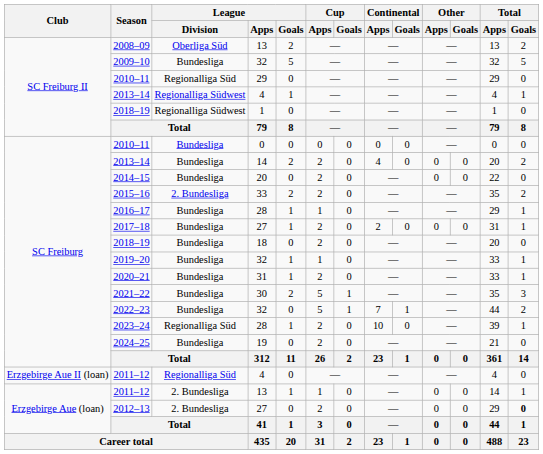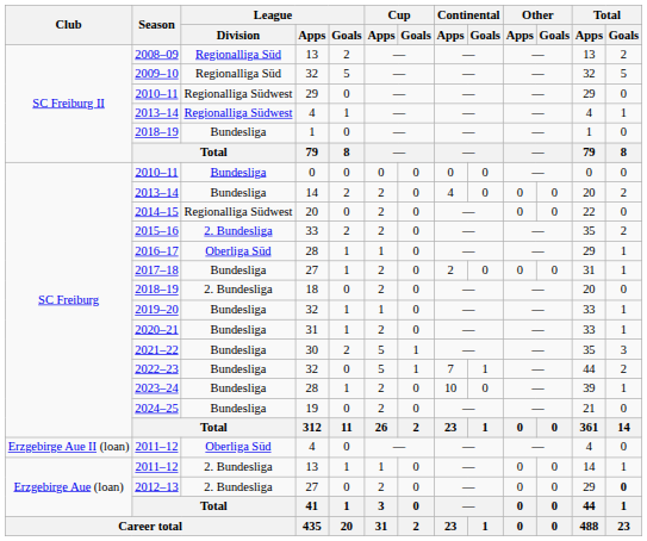 <table class="wikitable" Style="text-align: center">
 <tr>
 <th rowspan="2">Club</th>
 <th rowspan="2">Season</th>
 <th colspan="3">League</th>
 <th colspan="2">Cup</th>
 <th colspan="2">Continental</th>
 <th colspan="2">Other</th>
 <th colspan="2">Total</th>
 </tr>
 <tr>
 <th>Division</th>
 <th>Apps</th>
 <th>Goals</th>
 <th>Apps</th>
 <th>Goals</th>
 <th>Apps</th>
 <th>Goals</th>
 <th>Apps</th>
 <th>Goals</th>
 <th>Apps</th>
 <th>Goals</th>
 </tr>
 <tr>
 <td rowspan="6"><a href='#'>SC Freiburg II</a></td>
 <td><a href='#'>2008–09</a></td>
-<td><a href='#'>Oberliga Süd</a></td>
+<td><a href='#'>Regionalliga Süd</a></td>
 <td>13</td>
 <td>2</td>
 <td colspan="2">—</td>
 <td colspan="2">—</td>
 <td colspan="2">—</td>
 <td>13</td>
 <td>2</td>
 </tr>
 <tr>
 <td><a href='#'>2009–10</a></td>
-<td>Bundesliga</td>
+<td>Regionalliga Süd</td>
 <td>32</td>
 <td>5</td>
 <td colspan="2">—</td>
 <td colspan="2">—</td>
 <td colspan="2">—</td>
 <td>32</td>
 <td>5</td>
 </tr>
 <tr>
 <td><a href='#'>2010–11</a></td>
-<td>Regionalliga Süd</td>
+<td>Regionalliga Südwest</td>
 <td>29</td>
 <td>0</td>
 <td colspan="2">—</td>
 <td colspan="2">—</td>
 <td colspan="2">—</td>
 <td>29</td>
 <td>0</td>
 </tr>
 <tr>
 <td><a href='#'>2013–14</a></td>
 <td><a href='#'>Regionalliga Südwest</a></td>
 <td>4</td>
 <td>1</td>
 <td colspan="2">—</td>
 <td colspan="2">—</td>
 <td colspan="2">—</td>
 <td>4</td>
 <td>1</td>
 </tr>
 <tr>
 <td><a href='#'>2018–19</a></td>
-<td>Regionalliga Südwest</td>
+<td>Bundesliga</td>
 <td>1</td>
 <td>0</td>
 <td colspan="2">—</td>
 <td colspan="2">—</td>
 <td colspan="2">—</td>
 <td>1</td>
 <td>0</td>
 </tr>
 <tr>
 <th colspan="2">Total</th>
 <th>79</th>
 <th>8</th>
 <th colspan="2">—</th>
 <th colspan="2">—</th>
 <th colspan="2">—</th>
 <th>79</th>
 <th>8</th>
 </tr>
 <tr>
 <td rowspan="14"><a href='#'>SC Freiburg</a></td>
 <td><a href='#'>2010–11</a></td>
 <td><a href='#'>Bundesliga</a></td>
 <td>0</td>
 <td>0</td>
 <td>0</td>
 <td>0</td>
 <td>0</td>
 <td>0</td>
 <td colspan="2">—</td>
 <td>0</td>
 <td>0</td>
 </tr>
 <tr>
 <td><a href='#'>2013–14</a></td>
 <td>Bundesliga</td>
 <td>14</td>
 <td>2</td>
 <td>2</td>
 <td>0</td>
 <td>4</td>
 <td>0</td>
 <td>0</td>
 <td>0</td>
 <td>20</td>
 <td>2</td>
 </tr>
 <tr>
 <td><a href='#'>2014–15</a></td>
-<td>Bundesliga</td>
+<td>Regionalliga Südwest</td>
 <td>20</td>
 <td>0</td>
 <td>2</td>
 <td>0</td>
 <td colspan="2">—</td>
 <td>0</td>
 <td>0</td>
 <td>22</td>
 <td>0</td>
 </tr>
 <tr>
 <td><a href='#'>2015–16</a></td>
 <td><a href='#'>2. Bundesliga</a></td>
 <td>33</td>
 <td>2</td>
 <td>2</td>
 <td>0</td>
 <td colspan="2">—</td>
 <td colspan="2">—</td>
 <td>35</td>
 <td>2</td>
 </tr>
 <tr>
 <td><a href='#'>2016–17</a></td>
-<td>Bundesliga</td>
+<td><a href='#'>Oberliga Süd</a></td>
 <td>28</td>
 <td>1</td>
 <td>1</td>
 <td>0</td>
 <td colspan="2">—</td>
 <td colspan="2">—</td>
 <td>29</td>
 <td>1</td>
 </tr>
 <tr>
 <td><a href='#'>2017–18</a></td>
 <td>Bundesliga</td>
 <td>27</td>
 <td>1</td>
 <td>2</td>
 <td>0</td>
 <td>2</td>
 <td>0</td>
 <td>0</td>
 <td>0</td>
 <td>31</td>
 <td>1</td>
 </tr>
 <tr>
 <td><a href='#'>2018–19</a></td>
-<td>Bundesliga</td>
+<td>2. Bundesliga</td>
 <td>18</td>
 <td>0</td>
 <td>2</td>
 <td>0</td>
 <td colspan="2">—</td>
 <td colspan="2">—</td>
 <td>20</td>
 <td>0</td>
 </tr>
 <tr>
 <td><a href='#'>2019–20</a></td>
 <td>Bundesliga</td>
 <td>32</td>
 <td>1</td>
 <td>1</td>
 <td>0</td>
 <td colspan="2">—</td>
 <td colspan="2">—</td>
 <td>33</td>
 <td>1</td>
 </tr>
 <tr>
 <td><a href='#'>2020–21</a></td>
 <td>Bundesliga</td>
 <td>31</td>
 <td>1</td>
 <td>2</td>
 <td>0</td>
 <td colspan="2">—</td>
 <td colspan="2">—</td>
 <td>33</td>
 <td>1</td>
 </tr>
 <tr>
 <td><a href='#'>2021–22</a></td>
 <td>Bundesliga</td>
 <td>30</td>
 <td>2</td>
 <td>5</td>
 <td>1</td>
 <td colspan="2">—</td>
 <td colspan="2">—</td>
 <td>35</td>
 <td>3</td>
 </tr>
 <tr>
 <td><a href='#'>2022–23</a></td>
 <td>Bundesliga</td>
 <td>32</td>
 <td>0</td>
 <td>5</td>
 <td>1</td>
 <td>7</td>
 <td>1</td>
 <td colspan="2">—</td>
 <td>44</td>
 <td>2</td>
 </tr>
 <tr>
 <td><a href='#'>2023–24</a></td>
-<td>Regionalliga Süd</td>
+<td>Bundesliga</td>
 <td>28</td>
 <td>1</td>
 <td>2</td>
 <td>0</td>
 <td>10</td>
 <td>0</td>
 <td colspan="2">—</td>
 <td>39</td>
 <td>1</td>
 </tr>
 <tr>
 <td><a href='#'>2024–25</a></td>
 <td>Bundesliga</td>
 <td>19</td>
 <td>0</td>
 <td>2</td>
 <td>0</td>
 <td colspan="2">—</td>
 <td colspan="2">—</td>
 <td>21</td>
 <td>0</td>
 </tr>
 <tr>
 <th colspan="2">Total</th>
 <th>312</th>
 <th>11</th>
 <th>26</th>
 <th>2</th>
 <th>23</th>
 <th>1</th>
 <th>0</th>
 <th>0</th>
 <th>361</th>
 <th>14</th>
 </tr>
 <tr>
 <td><a href='#'>Erzgebirge Aue II</a> (loan)</td>
 <td><a href='#'>2011–12</a></td>
-<td><a href='#'>Regionalliga Süd</a></td>
+<td><a href='#'>Oberliga Süd</a></td>
 <td>4</td>
 <td>0</td>
 <td colspan="2">—</td>
 <td colspan="2">—</td>
 <td colspan="2">—</td>
 <td>4</td>
 <td>0</td>
 </tr>
 <tr>
 <td rowspan="3"><a href='#'>Erzgebirge Aue</a> (loan)</td>
 <td><a href='#'>2011–12</a></td>
 <td>2. Bundesliga</td>
 <td>13</td>
 <td>1</td>
 <td>1</td>
 <td>0</td>
 <td colspan="2">—</td>
 <td>0</td>
 <td>0</td>
 <td>14</td>
 <td>1</td>
 </tr>
 <tr>
 <td><a href='#'>2012–13</a></td>
 <td>2. Bundesliga</td>
 <td>27</td>
 <td>0</td>
 <td>2</td>
 <td>0</td>
 <td colspan="2">—</td>
 <td>0</td>
 <td>0</td>
 <td>29</td>
 <td><strong>0</strong></td>
 </tr>
 <tr>
 <th colspan="2">Total</th>
 <th>41</th>
 <th>1</th>
 <th>3</th>
 <th>0</th>
 <th colspan="2">—</th>
 <th>0</th>
 <th>0</th>
 <th>44</th>
 <th>1</th>
 </tr>
 <tr>
 <th colspan="3">Career total</th>
 <th>435</th>
 <th>20</th>
 <th>31</th>
 <th>2</th>
 <th>23</th>
 <th>1</th>
 <th>0</th>
 <th>0</th>
 <th>488</th>
 <th>23</th>
 </tr>
 </table>
